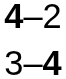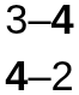 <table style="text-align:center">
 <tr>
 <th width=223></th>
 <th width=100></th>
 <th width=223></th>
 </tr>
 <tr>
+<td align=right><small><span></span></small> </td>
+<td>3–<strong>4</strong></td>
+<td align=left><strong></strong> <small><span></span></small></td>
+</tr>
+<tr>
 <td align=right><small><span></span></small> <strong></strong></td>
 <td><strong>4</strong>–2</td>
 <td align=left> <small><span></span></small></td>
 </tr>
-<tr>
-<td align=right><small><span></span></small> </td>
-<td>3–<strong>4</strong></td>
-<td align=left><strong></strong> <small><span></span></small></td>
-</tr>
 </table>
